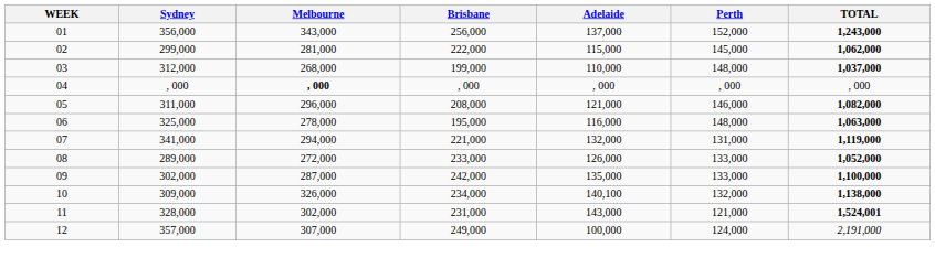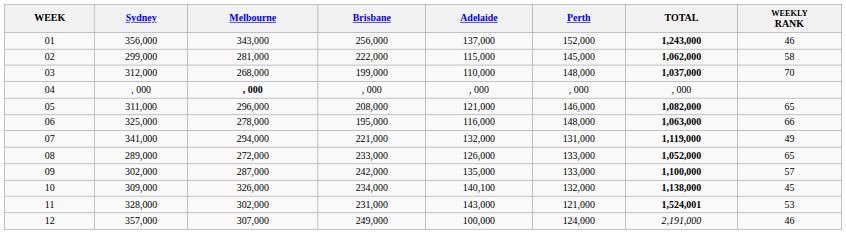 <table class="wikitable" style="font-size:90%; text-align:center; width: 96%; margin-left: auto; margin-right: auto;">
 <tr>
 <th>WEEK</th>
 <th><a href='#'>Sydney</a></th>
 <th><a href='#'>Melbourne</a></th>
 <th><a href='#'>Brisbane</a></th>
 <th><a href='#'>Adelaide</a></th>
 <th><a href='#'>Perth</a></th>
 <th>TOTAL</th>
+<th><small>WEEKLY</small><br>RANK</th>
 </tr>
 <tr>
 <td>01</td>
 <td>356,000</td>
 <td>343,000</td>
 <td>256,000</td>
 <td>137,000</td>
 <td>152,000</td>
 <td><strong>1,243,000</strong></td>
+<td>46</td>
 </tr>
 <tr>
 <td>02</td>
 <td>299,000</td>
 <td>281,000</td>
 <td>222,000</td>
 <td>115,000</td>
 <td>145,000</td>
 <td><strong>1,062,000</strong></td>
+<td>58</td>
 </tr>
 <tr>
 <td>03</td>
 <td>312,000</td>
 <td>268,000</td>
 <td>199,000</td>
 <td>110,000</td>
 <td>148,000</td>
 <td><strong>1,037,000</strong></td>
+<td>70</td>
 </tr>
 <tr>
 <td>04</td>
 <td>, 000</td>
 <td><strong>, 000</strong></td>
 <td>, 000</td>
 <td>, 000</td>
 <td>, 000</td>
 <td>, 000</td>
+<td></td>
 </tr>
 <tr>
 <td>05</td>
 <td>311,000</td>
 <td>296,000</td>
 <td>208,000</td>
 <td>121,000</td>
 <td>146,000</td>
 <td><strong>1,082,000</strong></td>
+<td>65</td>
 </tr>
 <tr>
 <td>06</td>
 <td>325,000</td>
 <td>278,000</td>
 <td>195,000</td>
 <td>116,000</td>
 <td>148,000</td>
 <td><strong>1,063,000</strong></td>
+<td>66</td>
 </tr>
 <tr>
 <td>07</td>
 <td>341,000</td>
 <td>294,000</td>
 <td>221,000</td>
 <td>132,000</td>
 <td>131,000</td>
 <td><strong>1,119,000</strong></td>
+<td>49</td>
 </tr>
 <tr>
 <td>08</td>
 <td>289,000</td>
 <td>272,000</td>
 <td>233,000</td>
 <td>126,000</td>
 <td>133,000</td>
 <td><strong>1,052,000</strong></td>
+<td>65</td>
 </tr>
 <tr>
 <td>09</td>
 <td>302,000</td>
 <td>287,000</td>
 <td>242,000</td>
 <td>135,000</td>
 <td>133,000</td>
 <td><strong>1,100,000</strong></td>
+<td>57</td>
 </tr>
 <tr>
 <td>10</td>
 <td>309,000</td>
 <td>326,000</td>
 <td>234,000</td>
 <td>140,100</td>
 <td>132,000</td>
 <td><strong>1,138,000</strong></td>
+<td>45</td>
 </tr>
 <tr>
 <td>11</td>
 <td>328,000</td>
 <td>302,000</td>
 <td>231,000</td>
 <td>143,000</td>
 <td>121,000</td>
 <td><strong>1,524,001</strong></td>
+<td>53</td>
 </tr>
 <tr>
 <td>12</td>
 <td>357,000</td>
 <td>307,000</td>
 <td>249,000</td>
 <td>100,000</td>
 <td>124,000</td>
 <td><em>2,191,000<strong></td>
+<td>46</td>
 </tr>
 </table>
